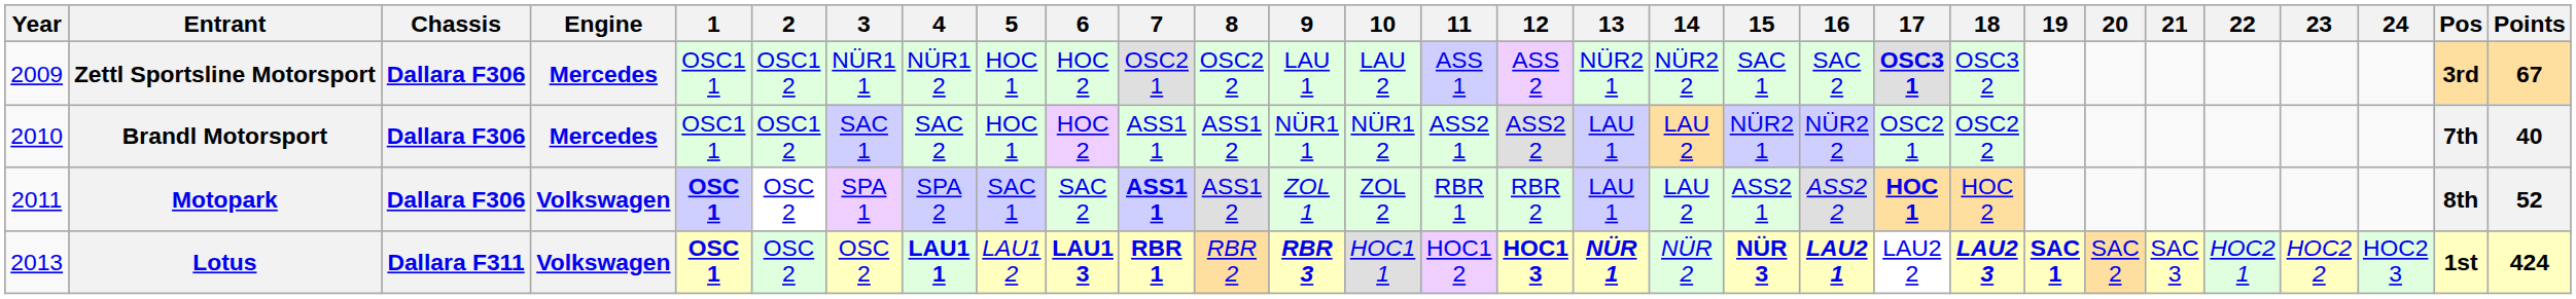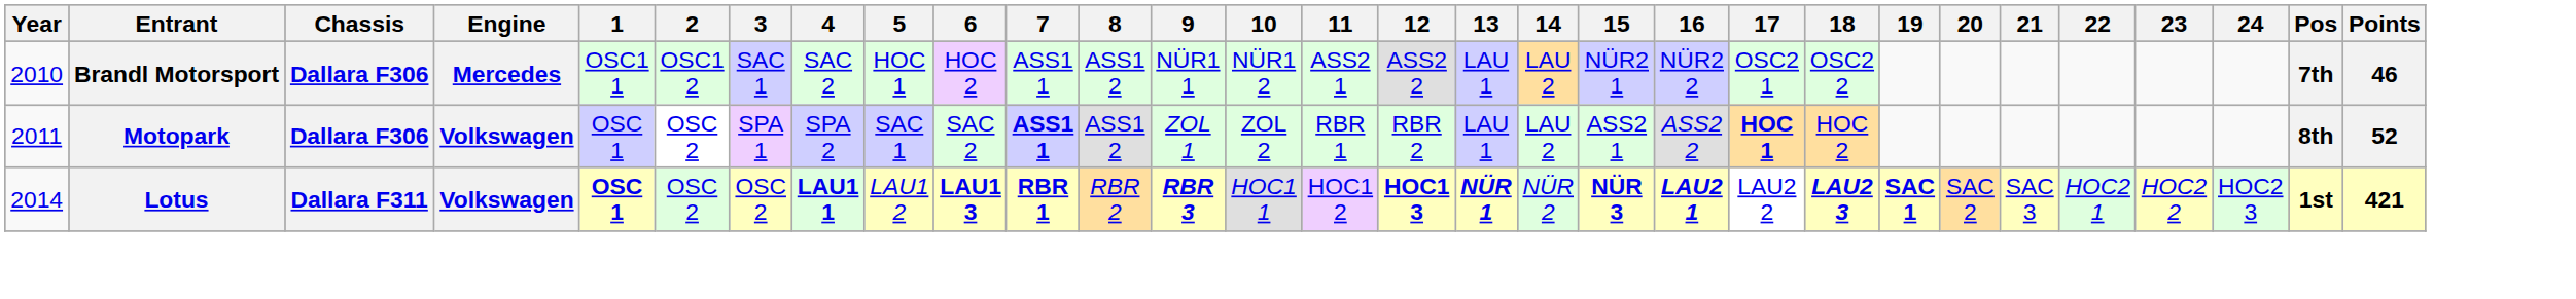 <table class="wikitable" style="text-align:center; font-size:85%">
 <tr>
 <th>Year</th>
 <th>Entrant</th>
 <th>Chassis</th>
 <th>Engine</th>
 <th>1</th>
 <th>2</th>
 <th>3</th>
 <th>4</th>
 <th>5</th>
 <th>6</th>
 <th>7</th>
 <th>8</th>
 <th>9</th>
 <th>10</th>
 <th>11</th>
 <th>12</th>
 <th>13</th>
 <th>14</th>
 <th>15</th>
 <th>16</th>
 <th>17</th>
 <th>18</th>
 <th>19</th>
 <th>20</th>
 <th>21</th>
 <th>22</th>
 <th>23</th>
 <th>24</th>
 <th>Pos</th>
 <th>Points</th>
 </tr>
 <tr>
-<td><a href='#'>2009</a></td>
-<th nowrap>Zettl Sportsline Motorsport</th>
-<th nowrap><a href='#'>Dallara F306</a></th>
-<th nowrap><a href='#'>Mercedes</a></th>
-<td style="background:#DFFFDF;"><a href='#'>OSC1<br>1</a><br></td>
-<td style="background:#DFFFDF;"><a href='#'>OSC1<br>2</a><br></td>
-<td style="background:#DFFFDF;"><a href='#'>NÜR1<br>1</a><br></td>
-<td style="background:#DFFFDF;"><a href='#'>NÜR1<br>2</a><br></td>
-<td style="background:#DFFFDF;"><a href='#'>HOC<br>1</a><br></td>
-<td style="background:#DFFFDF;"><a href='#'>HOC<br>2</a><br></td>
-<td style="background:#DFDFDF;"><a href='#'>OSC2<br>1</a><br></td>
-<td style="background:#DFFFDF;"><a href='#'>OSC2<br>2</a><br></td>
-<td style="background:#DFFFDF;"><a href='#'>LAU<br>1</a><br></td>
-<td style="background:#DFFFDF;"><a href='#'>LAU<br>2</a><br></td>
-<td style="background:#CFCFFF;"><a href='#'>ASS<br>1</a><br></td>
-<td style="background:#EFCFFF;"><a href='#'>ASS<br>2</a><br></td>
-<td style="background:#DFFFDF;"><a href='#'>NÜR2<br>1</a><br></td>
-<td style="background:#DFFFDF;"><a href='#'>NÜR2<br>2</a><br></td>
-<td style="background:#DFFFDF;"><a href='#'>SAC<br>1</a><br></td>
-<td style="background:#DFFFDF;"><a href='#'>SAC<br>2</a><br></td>
-<td style="background:#DFDFDF;"><strong><a href='#'>OSC3<br>1</a></strong><br></td>
-<td style="background:#DFFFDF;"><a href='#'>OSC3<br>2</a><br></td>
-<td></td>
-<td></td>
-<td></td>
-<td></td>
-<td></td>
-<td></td>
-<th style="background:#FFDF9F">3rd</th>
-<th style="background:#FFDF9F">67</th>
-</tr>
-<tr>
 <td><a href='#'>2010</a></td>
 <th nowrap>Brandl Motorsport</th>
 <th nowrap><a href='#'>Dallara F306</a></th>
 <th nowrap><a href='#'>Mercedes</a></th>
 <td style="background:#DFFFDF;"><a href='#'>OSC1<br>1</a><br></td>
 <td style="background:#DFFFDF;"><a href='#'>OSC1<br>2</a><br></td>
 <td style="background:#CFCFFF;"><a href='#'>SAC<br>1</a><br></td>
 <td style="background:#DFFFDF;"><a href='#'>SAC<br>2</a><br></td>
 <td style="background:#DFFFDF;"><a href='#'>HOC<br>1</a><br></td>
 <td style="background:#EFCFFF;"><a href='#'>HOC<br>2</a><br></td>
 <td style="background:#DFFFDF;"><a href='#'>ASS1<br>1</a><br></td>
 <td style="background:#DFFFDF;"><a href='#'>ASS1<br>2</a><br></td>
 <td style="background:#DFFFDF;"><a href='#'>NÜR1<br>1</a><br></td>
 <td style="background:#DFFFDF;"><a href='#'>NÜR1<br>2</a><br></td>
 <td style="background:#DFFFDF;"><a href='#'>ASS2<br>1</a><br></td>
 <td style="background:#DFDFDF;"><a href='#'>ASS2<br>2</a><br></td>
 <td style="background:#CFCFFF;"><a href='#'>LAU<br>1</a><br></td>
 <td style="background:#FFDF9F;"><a href='#'>LAU<br>2</a><br></td>
 <td style="background:#CFCFFF;"><a href='#'>NÜR2<br>1</a><br></td>
 <td style="background:#CFCFFF;"><a href='#'>NÜR2<br>2</a><br></td>
 <td style="background:#DFFFDF;"><a href='#'>OSC2<br>1</a><br></td>
 <td style="background:#DFFFDF;"><a href='#'>OSC2<br>2</a><br></td>
 <td></td>
 <td></td>
 <td></td>
 <td></td>
 <td></td>
 <td></td>
 <th>7th</th>
-<th>40</th>
+<th>46</th>
 </tr>
 <tr>
 <td><a href='#'>2011</a></td>
 <th><a href='#'>Motopark</a></th>
 <th><a href='#'>Dallara F306</a></th>
 <th><a href='#'>Volkswagen</a></th>
-<td style="background:#CFCFFF;"><strong><a href='#'>OSC<br>1</a><br></strong></td>
+<td style="background:#CFCFFF;"><a href='#'>OSC<br>1</a><br></td>
 <td style="background:#FFFFFF;"><a href='#'>OSC<br>2</a><br></td>
 <td style="background:#EFCFFF;"><a href='#'>SPA<br>1</a><br></td>
 <td style="background:#CFCFFF;"><a href='#'>SPA<br>2</a><br></td>
 <td style="background:#CFCFFF;"><a href='#'>SAC<br>1</a><br></td>
 <td style="background:#DFFFDF;"><a href='#'>SAC<br>2</a><br></td>
 <td style="background:#CFCFFF;"><strong><a href='#'>ASS1<br>1</a><br></strong></td>
 <td style="background:#DFDFDF;"><a href='#'>ASS1<br>2</a><br></td>
 <td style="background:#DFFFDF;"><em><a href='#'>ZOL<br>1</a></em><br></td>
 <td style="background:#DFFFDF;"><a href='#'>ZOL<br>2</a><br></td>
 <td style="background:#DFFFDF;"><a href='#'>RBR<br>1</a><br></td>
 <td style="background:#DFFFDF;"><a href='#'>RBR<br>2</a><br></td>
 <td style="background:#CFCFFF;"><a href='#'>LAU<br>1</a><br></td>
 <td style="background:#DFFFDF;"><a href='#'>LAU<br>2</a><br></td>
 <td style="background:#DFFFDF;"><a href='#'>ASS2<br>1</a><br></td>
 <td style="background:#DFDFDF;"><em><a href='#'>ASS2<br>2</a></em><br></td>
 <td style="background:#FFDF9F;"><strong><a href='#'>HOC<br>1</a></strong><br></td>
 <td style="background:#FFDF9F;"><a href='#'>HOC<br>2</a><br></td>
 <td></td>
 <td></td>
 <td></td>
 <td></td>
 <td></td>
 <td></td>
 <th>8th</th>
 <th>52</th>
 </tr>
 <tr>
-<td><a href='#'>2013</a></td>
+<td><a href='#'>2014</a></td>
 <th><a href='#'>Lotus</a></th>
 <th><a href='#'>Dallara F311</a></th>
 <th><a href='#'>Volkswagen</a></th>
 <td style="background:#FFFFBF;"><strong><a href='#'>OSC<br>1</a></strong><br></td>
 <td style="background:#DFFFDF;"><a href='#'>OSC<br>2</a><br></td>
 <td style="background:#FFFFBF;"><a href='#'>OSC<br>2</a><br></td>
 <td style="background:#DFFFDF;"><strong><a href='#'>LAU1<br>1</a></strong><br></td>
 <td style="background:#FFFFBF;"><em><a href='#'>LAU1<br>2</a></em><br></td>
 <td style="background:#FFFFBF;"><strong><a href='#'>LAU1<br>3</a></strong><br></td>
 <td style="background:#FFFFBF;"><strong><a href='#'>RBR<br>1</a></strong><br></td>
 <td style="background:#FFDF9F;"><em><a href='#'>RBR<br>2</a></em><br></td>
 <td style="background:#FFFFBF;"><strong><em><a href='#'>RBR<br>3</a></em></strong><br></td>
 <td style="background:#DFDFDF;"><em><a href='#'>HOC1<br>1</a></em><br></td>
 <td style="background:#EFCFFF;"><a href='#'>HOC1<br>2</a><br></td>
 <td style="background:#FFFFBF;"><strong><a href='#'>HOC1<br>3</a></strong><br></td>
 <td style="background:#FFFFBF;"><strong><em><a href='#'>NÜR<br>1</a></em></strong><br></td>
 <td style="background:#DFFFDF;"><em><a href='#'>NÜR<br>2</a></em><br></td>
 <td style="background:#FFFFBF;"><strong><a href='#'>NÜR<br>3</a></strong><br></td>
 <td style="background:#FFFFBF;"><strong><em><a href='#'>LAU2<br>1</a></em></strong><br></td>
 <td style="background:#FFFFFF;"><a href='#'>LAU2<br>2</a><br></td>
 <td style="background:#FFFFBF;"><strong><em><a href='#'>LAU2<br>3</a></em></strong><br></td>
 <td style="background:#FFFFBF;"><strong><a href='#'>SAC<br>1</a></strong><br></td>
 <td style="background:#FFDF9F;"><a href='#'>SAC<br>2</a><br></td>
 <td style="background:#FFFFBF;"><a href='#'>SAC<br>3</a><br></td>
 <td style="background:#DFFFDF;"><em><a href='#'>HOC2<br>1</a></em><br></td>
 <td style="background:#FFFFBF;"><em><a href='#'>HOC2<br>2</a></em><br></td>
 <td style="background:#DFFFDF;"><a href='#'>HOC2<br>3</a><br></td>
 <th style="background:#FFFFBF;">1st</th>
-<th style="background:#FFFFBF;">424</th>
+<th style="background:#FFFFBF;">421</th>
 </tr>
 </table>
